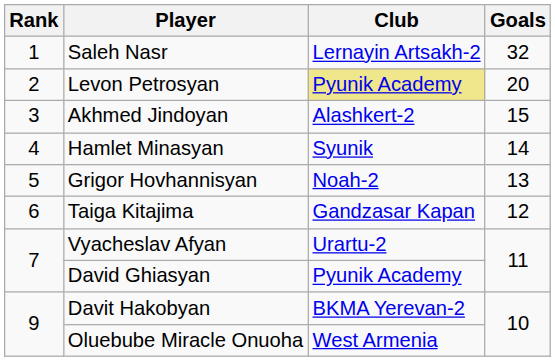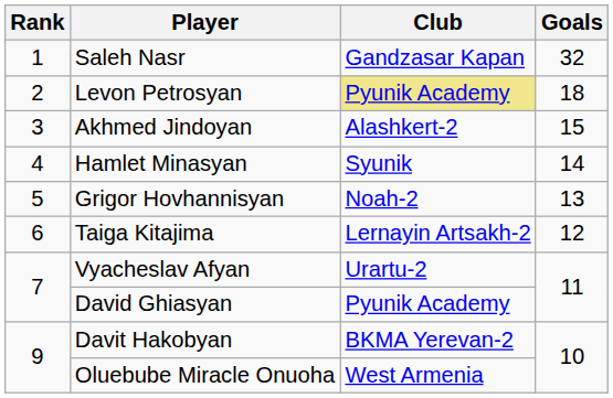 <table class="wikitable" style="text-align:center">
 <tr>
 <th>Rank</th>
 <th>Player</th>
 <th>Club</th>
 <th>Goals</th>
 </tr>
 <tr>
 <td>1</td>
 <td align=left> Saleh Nasr</td>
-<td align=left><a href='#'>Lernayin Artsakh-2</a></td>
+<td align=left><a href='#'>Gandzasar Kapan</a></td>
 <td>32</td>
 </tr>
 <tr>
 <td>2</td>
 <td align=left> Levon Petrosyan</td>
 <td align=left style="background: khaki;"><a href='#'>Pyunik Academy</a></td>
-<td>20</td>
+<td>18</td>
 </tr>
 <tr>
 <td>3</td>
 <td align=left> Akhmed Jindoyan</td>
 <td align=left><a href='#'>Alashkert-2</a></td>
 <td>15</td>
 </tr>
 <tr>
 <td>4</td>
 <td align=left> Hamlet Minasyan</td>
 <td align=left><a href='#'>Syunik</a></td>
 <td>14</td>
 </tr>
 <tr>
 <td>5</td>
 <td align=left> Grigor Hovhannisyan</td>
 <td align=left><a href='#'>Noah-2</a></td>
 <td>13</td>
 </tr>
 <tr>
 <td>6</td>
 <td align=left> Taiga Kitajima</td>
-<td align=left><a href='#'>Gandzasar Kapan</a></td>
+<td align=left><a href='#'>Lernayin Artsakh-2</a></td>
 <td>12</td>
 </tr>
 <tr>
 <td rowspan="2">7</td>
 <td align=left> Vyacheslav Afyan</td>
 <td align=left><a href='#'>Urartu-2</a></td>
 <td rowspan="2">11</td>
 </tr>
 <tr>
 <td align=left> David Ghiasyan</td>
 <td align=left><a href='#'>Pyunik Academy</a></td>
 </tr>
 <tr>
 <td rowspan="2">9</td>
 <td align=left> Davit Hakobyan</td>
 <td align=left><a href='#'>BKMA Yerevan-2</a></td>
 <td rowspan="2">10</td>
 </tr>
 <tr>
 <td align=left> Oluebube Miracle Onuoha</td>
 <td align=left><a href='#'>West Armenia</a></td>
 </tr>
 </table>
